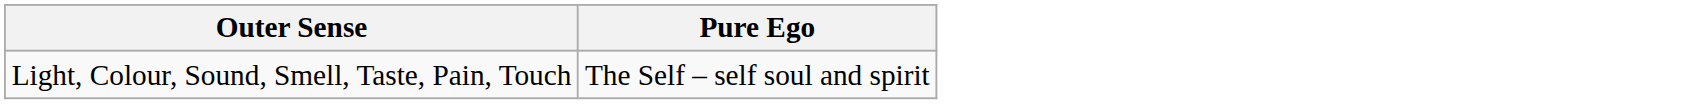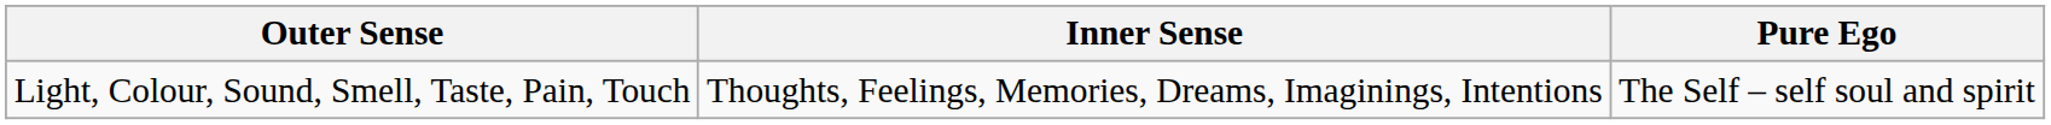 <table class="wikitable">
 <tr style="background:#ececec;">
 <th>Outer Sense</th>
+<th>Inner Sense</th>
 <th>Pure Ego</th>
 </tr>
 <tr>
 <td>Light, Colour, Sound, Smell, Taste, Pain, Touch</td>
+<td>Thoughts, Feelings, Memories, Dreams, Imaginings, Intentions</td>
 <td>The Self – self soul and spirit</td>
 </tr>
 </table>
